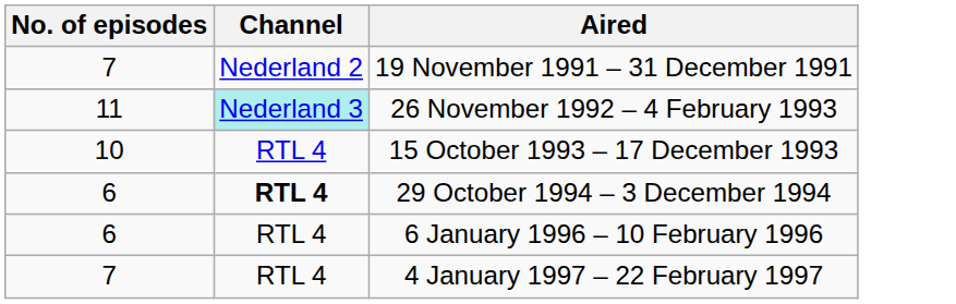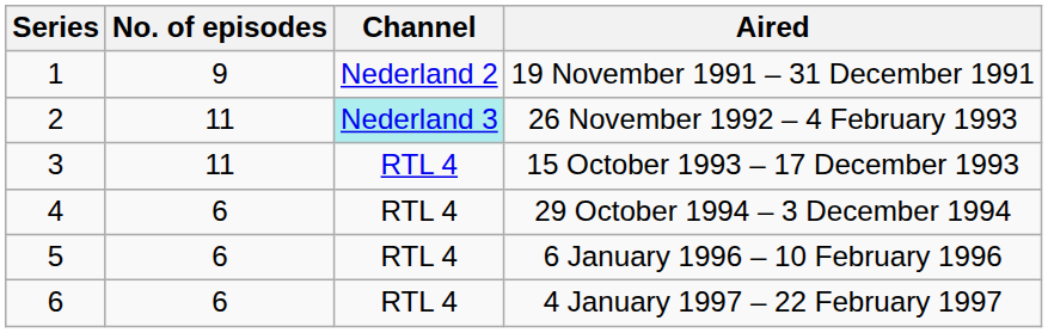 <table class="wikitable" style="text-align: center">
 <tr>
+<th>Series</th>
 <th>No. of episodes</th>
 <th>Channel</th>
 <th>Aired</th>
 </tr>
 <tr>
-<td>7</td>
+<td>1</td>
+<td>9</td>
 <td><a href='#'>Nederland 2</a></td>
 <td>19 November 1991 – 31 December 1991</td>
 </tr>
 <tr>
+<td>2</td>
 <td>11</td>
 <td style="background: paleturquoise;"><a href='#'>Nederland 3</a></td>
 <td>26 November 1992 – 4 February 1993</td>
 </tr>
 <tr>
-<td>10</td>
+<td>3</td>
+<td>11</td>
 <td><a href='#'>RTL 4</a></td>
 <td>15 October 1993 – 17 December 1993</td>
 </tr>
 <tr>
+<td>4</td>
 <td>6</td>
-<td><strong>RTL 4</strong></td>
+<td>RTL 4</td>
 <td>29 October 1994 – 3 December 1994</td>
 </tr>
 <tr>
+<td>5</td>
 <td>6</td>
 <td>RTL 4</td>
 <td>6 January 1996 – 10 February 1996</td>
 </tr>
 <tr>
-<td>7</td>
+<td>6</td>
+<td>6</td>
 <td>RTL 4</td>
 <td>4 January 1997 – 22 February 1997</td>
 </tr>
 </table>
